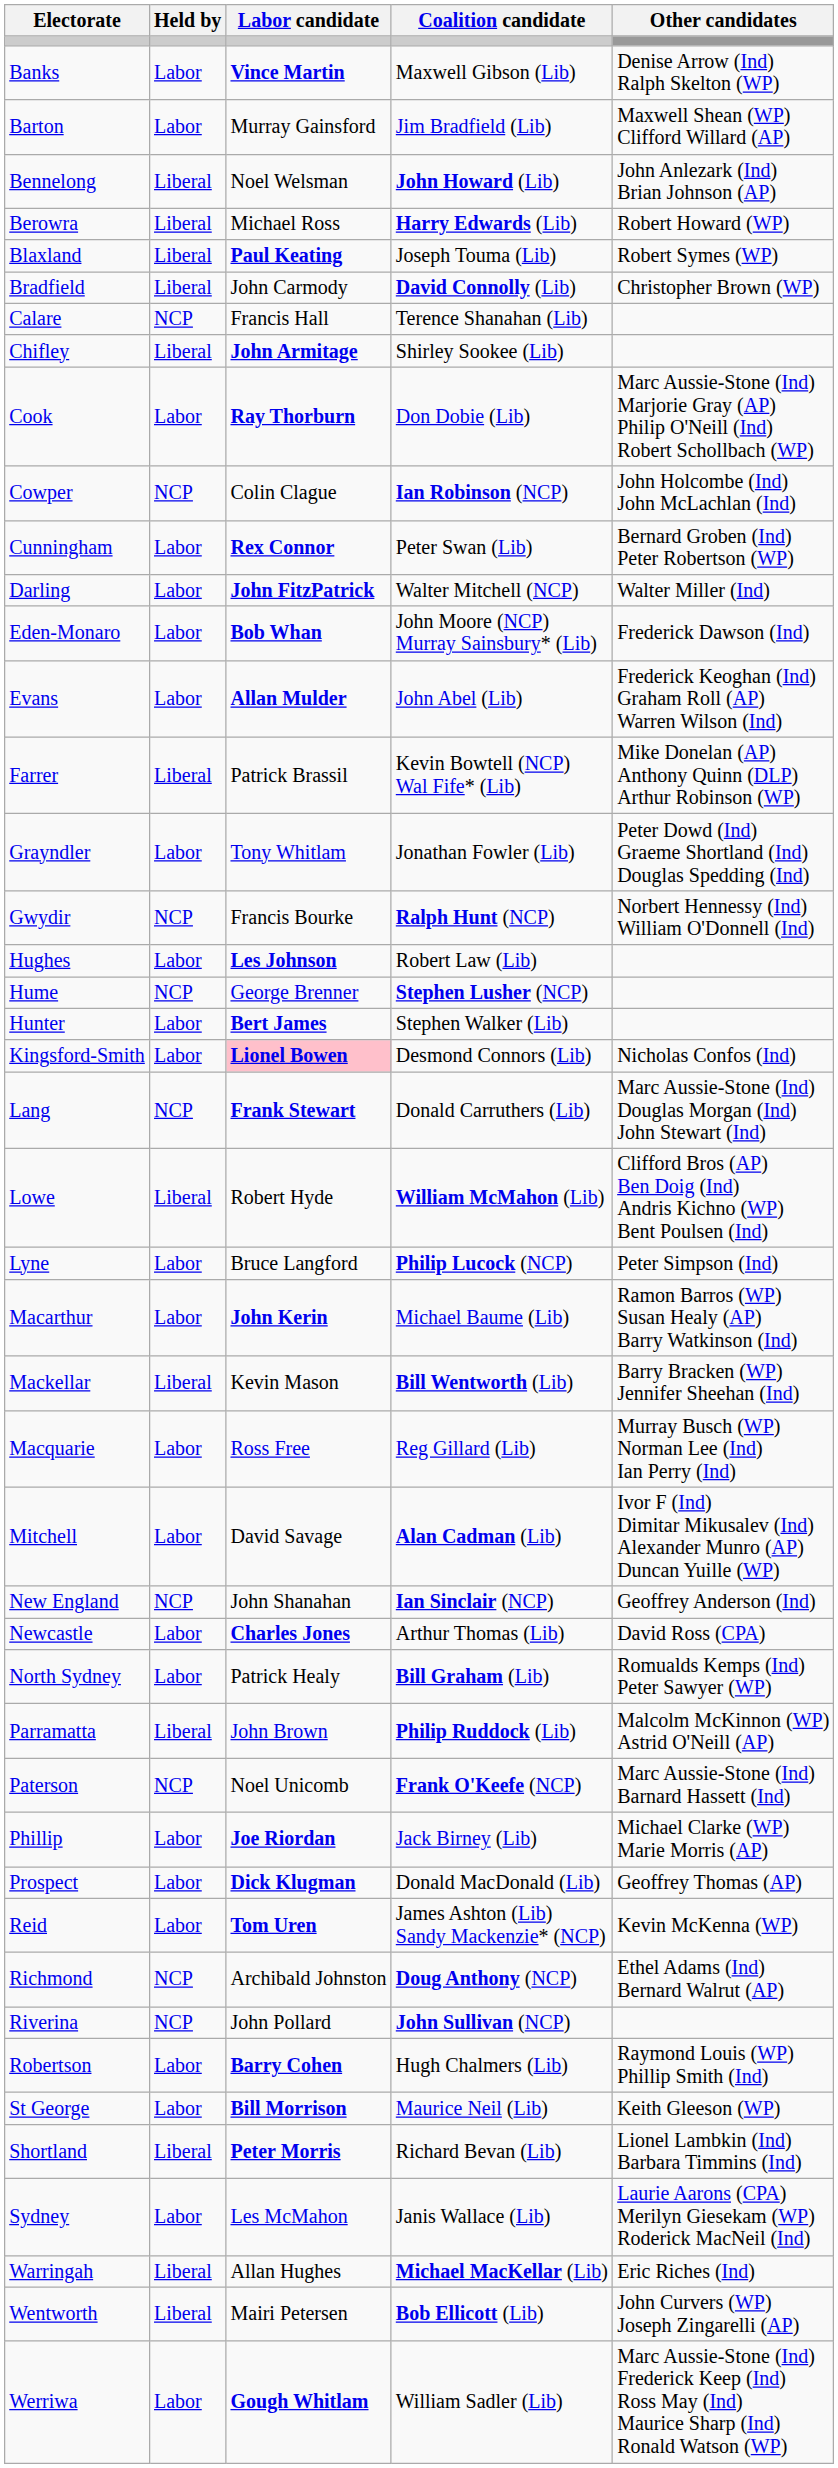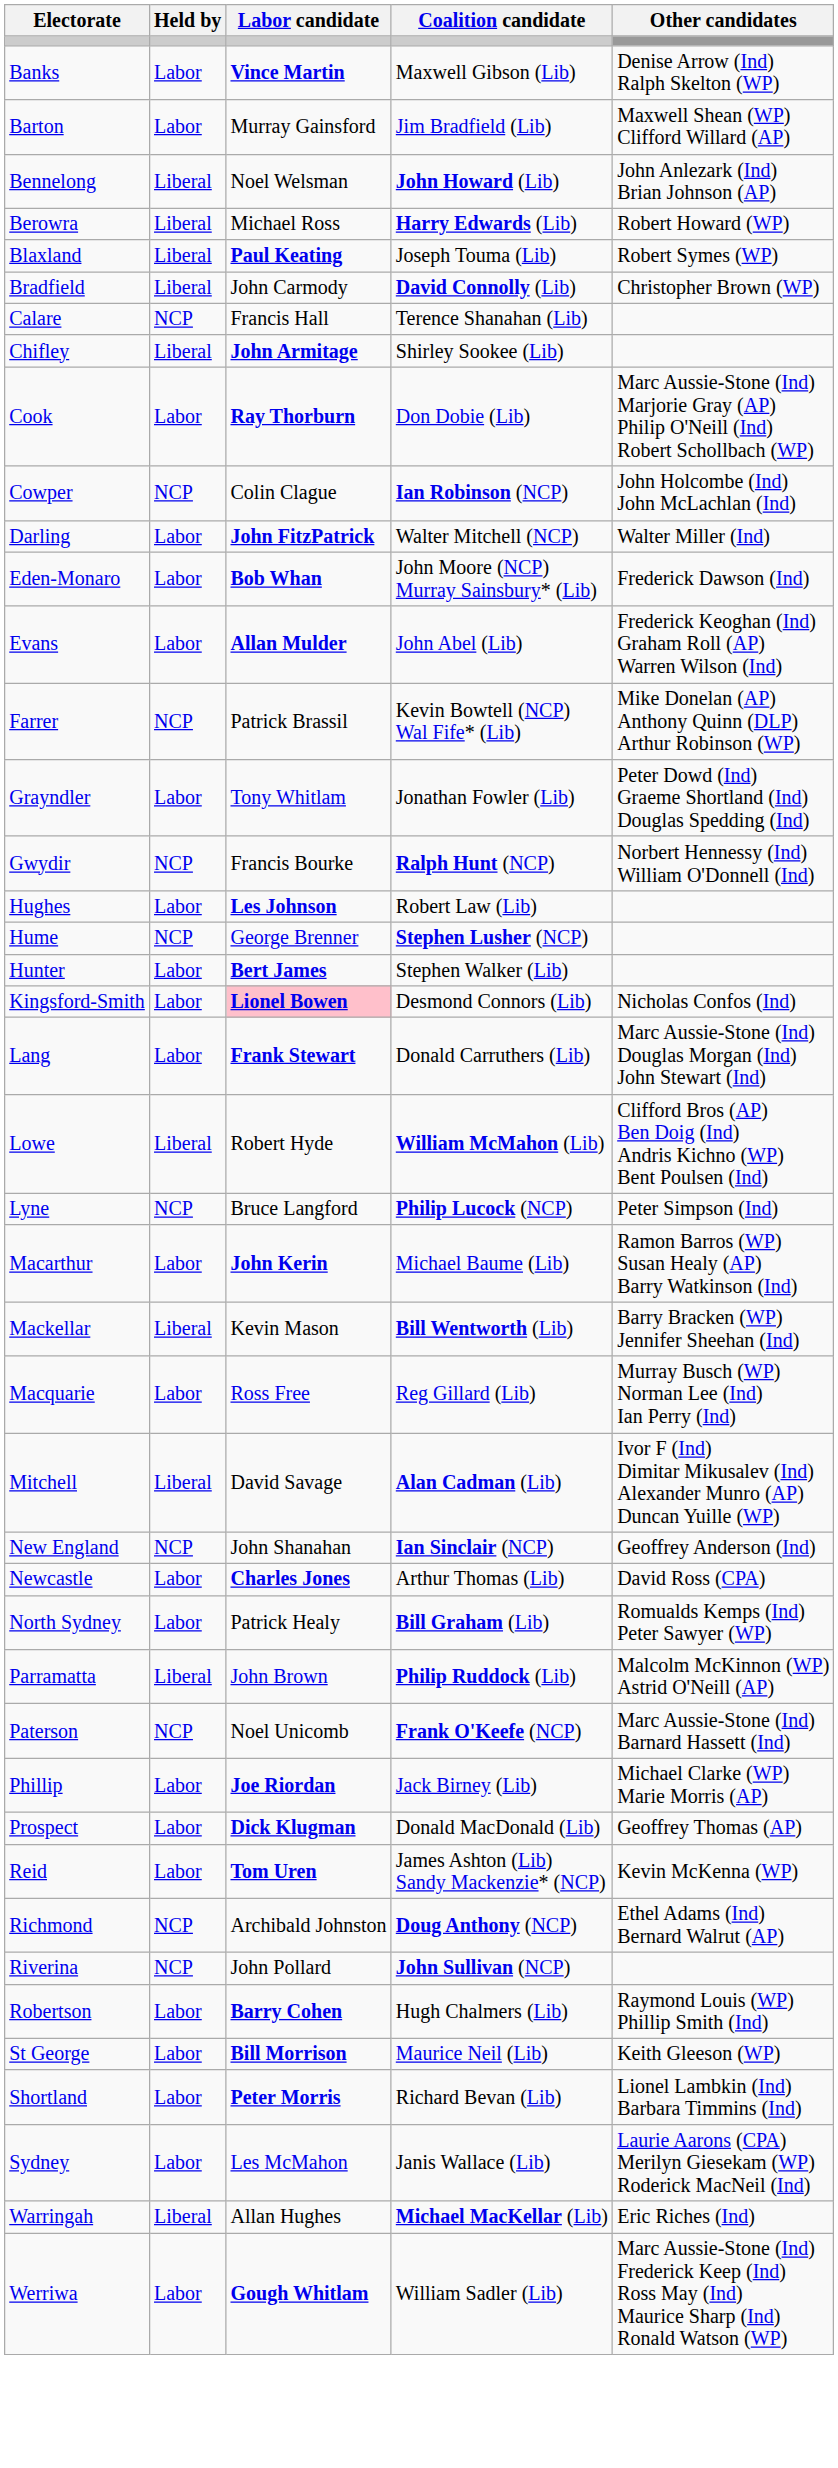 <table class="wikitable">
 <tr>
 <th>Electorate</th>
 <th>Held by</th>
 <th><a href='#'>Labor</a> candidate</th>
 <th><a href='#'>Coalition</a> candidate</th>
 <th>Other candidates</th>
 </tr>
 <tr bgcolor="#cccccc">
 <td></td>
 <td></td>
 <td></td>
 <td></td>
 <td bgcolor="#999999"></td>
 </tr>
 <tr>
 <td><a href='#'>Banks</a></td>
 <td><a href='#'>Labor</a></td>
 <td><strong><a href='#'>Vince Martin</a></strong></td>
 <td>Maxwell Gibson (<a href='#'>Lib</a>)</td>
 <td>Denise Arrow (<a href='#'>Ind</a>)<br>Ralph Skelton (<a href='#'>WP</a>)</td>
 </tr>
 <tr>
 <td><a href='#'>Barton</a></td>
 <td><a href='#'>Labor</a></td>
 <td>Murray Gainsford</td>
 <td><a href='#'>Jim Bradfield</a> (<a href='#'>Lib</a>)</td>
 <td>Maxwell Shean (<a href='#'>WP</a>)<br>Clifford Willard (<a href='#'>AP</a>)</td>
 </tr>
 <tr>
 <td><a href='#'>Bennelong</a></td>
 <td><a href='#'>Liberal</a></td>
 <td>Noel Welsman</td>
 <td><strong><a href='#'>John Howard</a></strong> (<a href='#'>Lib</a>)</td>
 <td>John Anlezark (<a href='#'>Ind</a>)<br>Brian Johnson (<a href='#'>AP</a>)</td>
 </tr>
 <tr>
 <td><a href='#'>Berowra</a></td>
 <td><a href='#'>Liberal</a></td>
 <td>Michael Ross</td>
 <td><strong><a href='#'>Harry Edwards</a></strong> (<a href='#'>Lib</a>)</td>
 <td>Robert Howard (<a href='#'>WP</a>)</td>
 </tr>
 <tr>
 <td><a href='#'>Blaxland</a></td>
 <td><a href='#'>Liberal</a></td>
 <td><strong><a href='#'>Paul Keating</a></strong></td>
 <td>Joseph Touma (<a href='#'>Lib</a>)</td>
 <td>Robert Symes (<a href='#'>WP</a>)</td>
 </tr>
 <tr>
 <td><a href='#'>Bradfield</a></td>
 <td><a href='#'>Liberal</a></td>
 <td>John Carmody</td>
 <td><strong><a href='#'>David Connolly</a></strong> (<a href='#'>Lib</a>)</td>
 <td>Christopher Brown (<a href='#'>WP</a>)</td>
 </tr>
 <tr>
 <td><a href='#'>Calare</a></td>
 <td><a href='#'>NCP</a></td>
 <td>Francis Hall</td>
 <td>Terence Shanahan (<a href='#'>Lib</a>)</td>
 <td></td>
 </tr>
 <tr>
 <td><a href='#'>Chifley</a></td>
 <td><a href='#'>Liberal</a></td>
 <td><strong><a href='#'>John Armitage</a></strong></td>
 <td>Shirley Sookee (<a href='#'>Lib</a>)</td>
 <td></td>
 </tr>
 <tr>
 <td><a href='#'>Cook</a></td>
 <td><a href='#'>Labor</a></td>
 <td><strong><a href='#'>Ray Thorburn</a></strong></td>
 <td><a href='#'>Don Dobie</a> (<a href='#'>Lib</a>)</td>
 <td>Marc Aussie-Stone (<a href='#'>Ind</a>)<br>Marjorie Gray (<a href='#'>AP</a>)<br>Philip O'Neill (<a href='#'>Ind</a>)<br>Robert Schollbach (<a href='#'>WP</a>)</td>
 </tr>
 <tr>
 <td><a href='#'>Cowper</a></td>
 <td><a href='#'>NCP</a></td>
 <td>Colin Clague</td>
 <td><strong><a href='#'>Ian Robinson</a></strong> (<a href='#'>NCP</a>)</td>
 <td>John Holcombe (<a href='#'>Ind</a>)<br>John McLachlan (<a href='#'>Ind</a>)</td>
 </tr>
 <tr>
-<td><a href='#'>Cunningham</a></td>
-<td><a href='#'>Labor</a></td>
-<td><strong><a href='#'>Rex Connor</a></strong></td>
-<td>Peter Swan (<a href='#'>Lib</a>)</td>
-<td>Bernard Groben (<a href='#'>Ind</a>)<br>Peter Robertson (<a href='#'>WP</a>)</td>
-</tr>
-<tr>
 <td><a href='#'>Darling</a></td>
 <td><a href='#'>Labor</a></td>
 <td><strong><a href='#'>John FitzPatrick</a></strong></td>
 <td>Walter Mitchell (<a href='#'>NCP</a>)</td>
 <td>Walter Miller (<a href='#'>Ind</a>)</td>
 </tr>
 <tr>
 <td><a href='#'>Eden-Monaro</a></td>
 <td><a href='#'>Labor</a></td>
 <td><strong><a href='#'>Bob Whan</a></strong></td>
 <td>John Moore (<a href='#'>NCP</a>)<br><a href='#'>Murray Sainsbury</a>* (<a href='#'>Lib</a>)</td>
 <td>Frederick Dawson (<a href='#'>Ind</a>)</td>
 </tr>
 <tr>
 <td><a href='#'>Evans</a></td>
 <td><a href='#'>Labor</a></td>
 <td><strong><a href='#'>Allan Mulder</a></strong></td>
 <td><a href='#'>John Abel</a> (<a href='#'>Lib</a>)</td>
 <td>Frederick Keoghan (<a href='#'>Ind</a>)<br>Graham Roll (<a href='#'>AP</a>)<br>Warren Wilson (<a href='#'>Ind</a>)</td>
 </tr>
 <tr>
 <td><a href='#'>Farrer</a></td>
-<td><a href='#'>Liberal</a></td>
+<td><a href='#'>NCP</a></td>
 <td>Patrick Brassil</td>
 <td>Kevin Bowtell (<a href='#'>NCP</a>)<br><a href='#'>Wal Fife</a>* (<a href='#'>Lib</a>)</td>
 <td>Mike Donelan (<a href='#'>AP</a>)<br>Anthony Quinn (<a href='#'>DLP</a>)<br>Arthur Robinson (<a href='#'>WP</a>)</td>
 </tr>
 <tr>
 <td><a href='#'>Grayndler</a></td>
 <td><a href='#'>Labor</a></td>
 <td><a href='#'>Tony Whitlam</a></td>
 <td>Jonathan Fowler (<a href='#'>Lib</a>)</td>
 <td>Peter Dowd (<a href='#'>Ind</a>)<br>Graeme Shortland (<a href='#'>Ind</a>)<br>Douglas Spedding (<a href='#'>Ind</a>)</td>
 </tr>
 <tr>
 <td><a href='#'>Gwydir</a></td>
 <td><a href='#'>NCP</a></td>
 <td>Francis Bourke</td>
 <td><strong><a href='#'>Ralph Hunt</a></strong> (<a href='#'>NCP</a>)</td>
 <td>Norbert Hennessy (<a href='#'>Ind</a>)<br>William O'Donnell (<a href='#'>Ind</a>)</td>
 </tr>
 <tr>
 <td><a href='#'>Hughes</a></td>
 <td><a href='#'>Labor</a></td>
 <td><strong><a href='#'>Les Johnson</a></strong></td>
 <td>Robert Law (<a href='#'>Lib</a>)</td>
 <td></td>
 </tr>
 <tr>
 <td><a href='#'>Hume</a></td>
 <td><a href='#'>NCP</a></td>
 <td><a href='#'>George Brenner</a></td>
 <td><strong><a href='#'>Stephen Lusher</a></strong> (<a href='#'>NCP</a>)</td>
 <td></td>
 </tr>
 <tr>
 <td><a href='#'>Hunter</a></td>
 <td><a href='#'>Labor</a></td>
 <td><strong><a href='#'>Bert James</a></strong></td>
 <td>Stephen Walker (<a href='#'>Lib</a>)</td>
 <td></td>
 </tr>
 <tr>
 <td><a href='#'>Kingsford-Smith</a></td>
 <td><a href='#'>Labor</a></td>
 <td style="background: pink;"><strong><a href='#'>Lionel Bowen</a></strong></td>
 <td>Desmond Connors (<a href='#'>Lib</a>)</td>
 <td>Nicholas Confos (<a href='#'>Ind</a>)</td>
 </tr>
 <tr>
 <td><a href='#'>Lang</a></td>
-<td><a href='#'>NCP</a></td>
+<td><a href='#'>Labor</a></td>
 <td><strong><a href='#'>Frank Stewart</a></strong></td>
 <td>Donald Carruthers (<a href='#'>Lib</a>)</td>
 <td>Marc Aussie-Stone (<a href='#'>Ind</a>)<br>Douglas Morgan (<a href='#'>Ind</a>)<br>John Stewart (<a href='#'>Ind</a>)</td>
 </tr>
 <tr>
 <td><a href='#'>Lowe</a></td>
 <td><a href='#'>Liberal</a></td>
 <td>Robert Hyde</td>
 <td><strong><a href='#'>William McMahon</a></strong> (<a href='#'>Lib</a>)</td>
 <td>Clifford Bros (<a href='#'>AP</a>)<br><a href='#'>Ben Doig</a> (<a href='#'>Ind</a>)<br>Andris Kichno (<a href='#'>WP</a>)<br>Bent Poulsen (<a href='#'>Ind</a>)</td>
 </tr>
 <tr>
 <td><a href='#'>Lyne</a></td>
-<td><a href='#'>Labor</a></td>
+<td><a href='#'>NCP</a></td>
 <td>Bruce Langford</td>
 <td><strong><a href='#'>Philip Lucock</a></strong> (<a href='#'>NCP</a>)</td>
 <td>Peter Simpson (<a href='#'>Ind</a>)</td>
 </tr>
 <tr>
 <td><a href='#'>Macarthur</a></td>
 <td><a href='#'>Labor</a></td>
 <td><strong><a href='#'>John Kerin</a></strong></td>
 <td><a href='#'>Michael Baume</a> (<a href='#'>Lib</a>)</td>
 <td>Ramon Barros (<a href='#'>WP</a>)<br>Susan Healy (<a href='#'>AP</a>)<br>Barry Watkinson (<a href='#'>Ind</a>)</td>
 </tr>
 <tr>
 <td><a href='#'>Mackellar</a></td>
 <td><a href='#'>Liberal</a></td>
 <td>Kevin Mason</td>
 <td><strong><a href='#'>Bill Wentworth</a></strong> (<a href='#'>Lib</a>)</td>
 <td>Barry Bracken (<a href='#'>WP</a>)<br>Jennifer Sheehan (<a href='#'>Ind</a>)</td>
 </tr>
 <tr>
 <td><a href='#'>Macquarie</a></td>
 <td><a href='#'>Labor</a></td>
 <td><a href='#'>Ross Free</a></td>
 <td><a href='#'>Reg Gillard</a> (<a href='#'>Lib</a>)</td>
 <td>Murray Busch (<a href='#'>WP</a>)<br>Norman Lee (<a href='#'>Ind</a>)<br>Ian Perry (<a href='#'>Ind</a>)</td>
 </tr>
 <tr>
 <td><a href='#'>Mitchell</a></td>
-<td><a href='#'>Labor</a></td>
+<td><a href='#'>Liberal</a></td>
 <td>David Savage</td>
 <td><strong><a href='#'>Alan Cadman</a></strong> (<a href='#'>Lib</a>)</td>
 <td>Ivor F (<a href='#'>Ind</a>)<br>Dimitar Mikusalev (<a href='#'>Ind</a>)<br>Alexander Munro (<a href='#'>AP</a>)<br>Duncan Yuille (<a href='#'>WP</a>)</td>
 </tr>
 <tr>
 <td><a href='#'>New England</a></td>
 <td><a href='#'>NCP</a></td>
 <td>John Shanahan</td>
 <td><strong><a href='#'>Ian Sinclair</a></strong> (<a href='#'>NCP</a>)</td>
 <td>Geoffrey Anderson (<a href='#'>Ind</a>)</td>
 </tr>
 <tr>
 <td><a href='#'>Newcastle</a></td>
 <td><a href='#'>Labor</a></td>
 <td><strong><a href='#'>Charles Jones</a></strong></td>
 <td>Arthur Thomas (<a href='#'>Lib</a>)</td>
 <td>David Ross (<a href='#'>CPA</a>)</td>
 </tr>
 <tr>
 <td><a href='#'>North Sydney</a></td>
 <td><a href='#'>Labor</a></td>
 <td>Patrick Healy</td>
 <td><strong><a href='#'>Bill Graham</a></strong> (<a href='#'>Lib</a>)</td>
 <td>Romualds Kemps (<a href='#'>Ind</a>)<br>Peter Sawyer (<a href='#'>WP</a>)</td>
 </tr>
 <tr>
 <td><a href='#'>Parramatta</a></td>
 <td><a href='#'>Liberal</a></td>
 <td><a href='#'>John Brown</a></td>
 <td><strong><a href='#'>Philip Ruddock</a></strong> (<a href='#'>Lib</a>)</td>
 <td>Malcolm McKinnon (<a href='#'>WP</a>)<br>Astrid O'Neill (<a href='#'>AP</a>)</td>
 </tr>
 <tr>
 <td><a href='#'>Paterson</a></td>
 <td><a href='#'>NCP</a></td>
 <td>Noel Unicomb</td>
 <td><strong><a href='#'>Frank O'Keefe</a></strong> (<a href='#'>NCP</a>)</td>
 <td>Marc Aussie-Stone (<a href='#'>Ind</a>)<br>Barnard Hassett (<a href='#'>Ind</a>)</td>
 </tr>
 <tr>
 <td><a href='#'>Phillip</a></td>
 <td><a href='#'>Labor</a></td>
 <td><strong><a href='#'>Joe Riordan</a></strong></td>
 <td><a href='#'>Jack Birney</a> (<a href='#'>Lib</a>)</td>
 <td>Michael Clarke (<a href='#'>WP</a>)<br>Marie Morris (<a href='#'>AP</a>)</td>
 </tr>
 <tr>
 <td><a href='#'>Prospect</a></td>
 <td><a href='#'>Labor</a></td>
 <td><strong><a href='#'>Dick Klugman</a></strong></td>
 <td>Donald MacDonald (<a href='#'>Lib</a>)</td>
 <td>Geoffrey Thomas (<a href='#'>AP</a>)</td>
 </tr>
 <tr>
 <td><a href='#'>Reid</a></td>
 <td><a href='#'>Labor</a></td>
 <td><strong><a href='#'>Tom Uren</a></strong></td>
 <td>James Ashton (<a href='#'>Lib</a>)<br><a href='#'>Sandy Mackenzie</a>* (<a href='#'>NCP</a>)</td>
 <td>Kevin McKenna (<a href='#'>WP</a>)</td>
 </tr>
 <tr>
 <td><a href='#'>Richmond</a></td>
 <td><a href='#'>NCP</a></td>
 <td>Archibald Johnston</td>
 <td><strong><a href='#'>Doug Anthony</a></strong> (<a href='#'>NCP</a>)</td>
 <td>Ethel Adams (<a href='#'>Ind</a>)<br>Bernard Walrut (<a href='#'>AP</a>)</td>
 </tr>
 <tr>
 <td><a href='#'>Riverina</a></td>
 <td><a href='#'>NCP</a></td>
 <td>John Pollard</td>
 <td><strong><a href='#'>John Sullivan</a></strong> (<a href='#'>NCP</a>)</td>
 <td></td>
 </tr>
 <tr>
 <td><a href='#'>Robertson</a></td>
 <td><a href='#'>Labor</a></td>
 <td><strong><a href='#'>Barry Cohen</a></strong></td>
 <td>Hugh Chalmers (<a href='#'>Lib</a>)</td>
 <td>Raymond Louis (<a href='#'>WP</a>)<br>Phillip Smith (<a href='#'>Ind</a>)</td>
 </tr>
 <tr>
 <td><a href='#'>St George</a></td>
 <td><a href='#'>Labor</a></td>
 <td><strong><a href='#'>Bill Morrison</a></strong></td>
 <td><a href='#'>Maurice Neil</a> (<a href='#'>Lib</a>)</td>
 <td>Keith Gleeson (<a href='#'>WP</a>)</td>
 </tr>
 <tr>
 <td><a href='#'>Shortland</a></td>
-<td><a href='#'>Liberal</a></td>
+<td><a href='#'>Labor</a></td>
 <td><strong><a href='#'>Peter Morris</a></strong></td>
 <td>Richard Bevan (<a href='#'>Lib</a>)</td>
 <td>Lionel Lambkin (<a href='#'>Ind</a>)<br>Barbara Timmins (<a href='#'>Ind</a>)</td>
 </tr>
 <tr>
 <td><a href='#'>Sydney</a></td>
 <td><a href='#'>Labor</a></td>
 <td><a href='#'>Les McMahon</a></td>
 <td>Janis Wallace (<a href='#'>Lib</a>)</td>
 <td><a href='#'>Laurie Aarons</a> (<a href='#'>CPA</a>)<br>Merilyn Giesekam (<a href='#'>WP</a>)<br>Roderick MacNeil (<a href='#'>Ind</a>)</td>
 </tr>
 <tr>
 <td><a href='#'>Warringah</a></td>
 <td><a href='#'>Liberal</a></td>
 <td>Allan Hughes</td>
 <td><strong><a href='#'>Michael MacKellar</a></strong> (<a href='#'>Lib</a>)</td>
 <td>Eric Riches (<a href='#'>Ind</a>)</td>
 </tr>
 <tr>
-<td><a href='#'>Wentworth</a></td>
-<td><a href='#'>Liberal</a></td>
-<td>Mairi Petersen</td>
-<td><strong><a href='#'>Bob Ellicott</a></strong> (<a href='#'>Lib</a>)</td>
-<td>John Curvers (<a href='#'>WP</a>)<br>Joseph Zingarelli (<a href='#'>AP</a>)</td>
-</tr>
-<tr>
 <td><a href='#'>Werriwa</a></td>
 <td><a href='#'>Labor</a></td>
 <td><strong><a href='#'>Gough Whitlam</a></strong></td>
 <td>William Sadler (<a href='#'>Lib</a>)</td>
 <td>Marc Aussie-Stone (<a href='#'>Ind</a>)<br>Frederick Keep (<a href='#'>Ind</a>)<br>Ross May (<a href='#'>Ind</a>)<br>Maurice Sharp (<a href='#'>Ind</a>)<br>Ronald Watson (<a href='#'>WP</a>)</td>
 </tr>
 </table>
